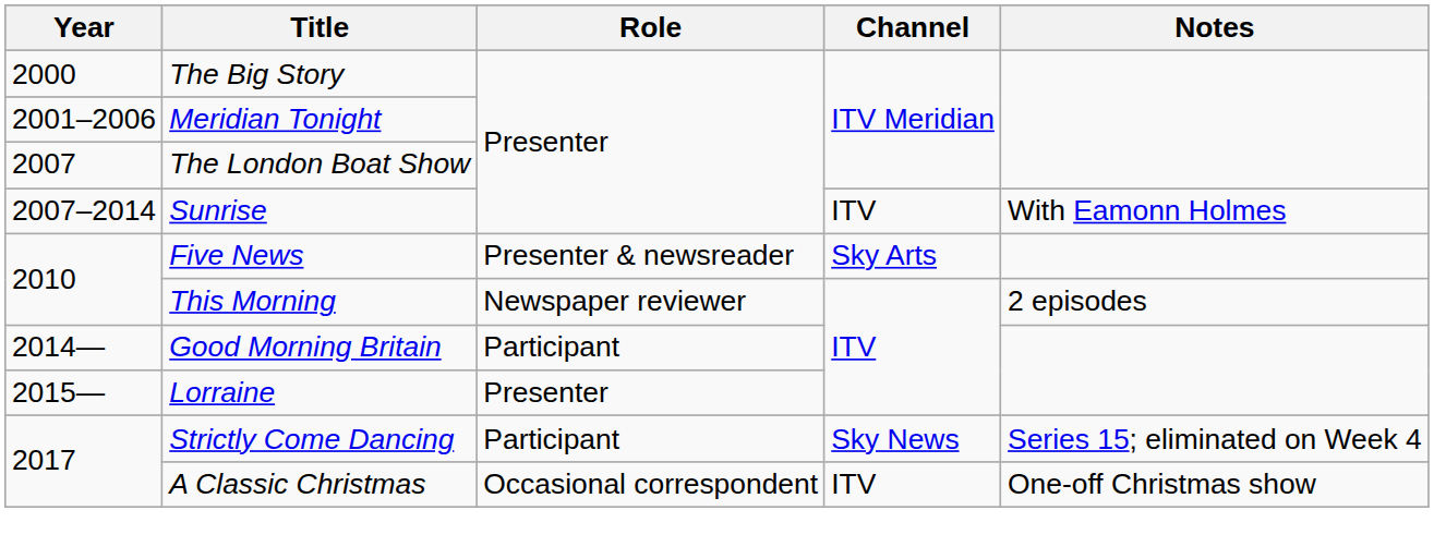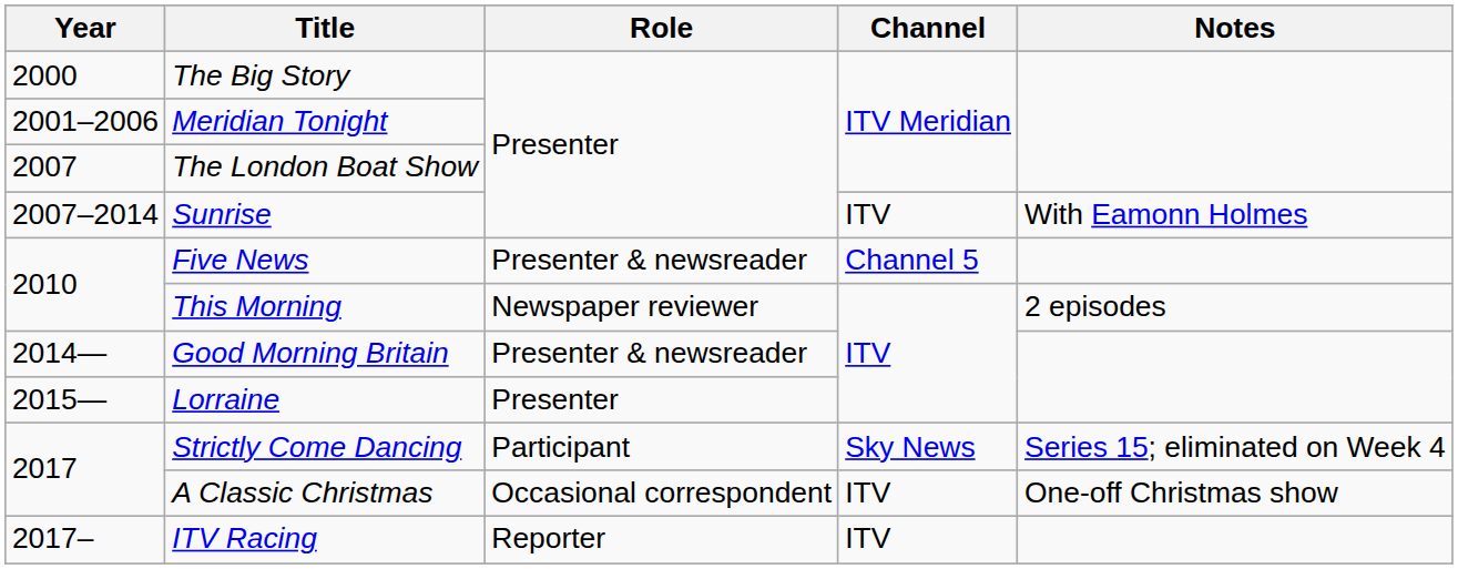 <table class="wikitable">
 <tr style="background: #b0c4de; text-align:center;">
 <th>Year</th>
 <th>Title</th>
 <th>Role</th>
 <th>Channel</th>
 <th>Notes</th>
 </tr>
 <tr>
 <td>2000</td>
 <td><em>The Big Story</em></td>
 <td rowspan="4">Presenter</td>
 <td rowspan=3><a href='#'>ITV Meridian</a></td>
 <td rowspan="3"></td>
 </tr>
 <tr>
 <td>2001–2006</td>
 <td><em><a href='#'>Meridian Tonight</a></em></td>
 </tr>
 <tr>
 <td>2007</td>
 <td><em>The London Boat Show</em></td>
 </tr>
 <tr>
 <td>2007–2014</td>
 <td><em><a href='#'>Sunrise</a></em></td>
 <td>ITV</td>
 <td>With <a href='#'>Eamonn Holmes</a></td>
 </tr>
 <tr>
 <td rowspan=2>2010</td>
 <td><em><a href='#'>Five News</a></em></td>
 <td>Presenter & newsreader</td>
-<td><a href='#'>Sky Arts</a></td>
+<td><a href='#'>Channel 5</a></td>
 <td></td>
 </tr>
 <tr>
 <td><em><a href='#'>This Morning</a></em></td>
 <td>Newspaper reviewer</td>
 <td rowspan="3"><a href='#'>ITV</a></td>
 <td>2 episodes</td>
 </tr>
 <tr>
 <td>2014—</td>
 <td><em><a href='#'>Good Morning Britain</a></em></td>
-<td>Participant</td>
+<td>Presenter & newsreader</td>
 <td rowspan="2"></td>
 </tr>
 <tr>
 <td>2015—</td>
 <td><em><a href='#'>Lorraine</a></em></td>
 <td>Presenter</td>
 </tr>
 <tr>
 <td rowspan=2>2017</td>
 <td><em><a href='#'>Strictly Come Dancing</a></em></td>
 <td>Participant</td>
 <td><a href='#'>Sky News</a></td>
 <td><a href='#'>Series 15</a>; eliminated on Week 4</td>
 </tr>
 <tr>
 <td><em>A Classic Christmas</em></td>
 <td>Occasional correspondent</td>
 <td>ITV</td>
 <td>One-off Christmas show</td>
 </tr>
+<tr>
+<td>2017–</td>
+<td><em><a href='#'>ITV Racing</a></em></td>
+<td>Reporter</td>
+<td>ITV</td>
+<td></td>
+</tr>
 </table>
